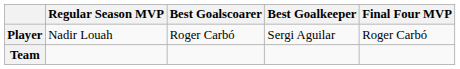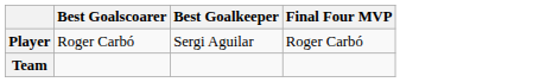 <table class="wikitable">
 <tr>
 <th></th>
-<th>Regular Season MVP</th>
 <th>Best Goalscoarer</th>
 <th>Best Goalkeeper</th>
 <th>Final Four MVP</th>
 </tr>
 <tr>
 <th>Player</th>
-<td> Nadir Louah</td>
 <td> Roger Carbó</td>
 <td> Sergi Aguilar</td>
 <td> Roger Carbó</td>
 </tr>
 <tr>
 <th>Team</th>
 <td></td>
 <td></td>
 <td></td>
-<td></td>
 </tr>
 </table>
